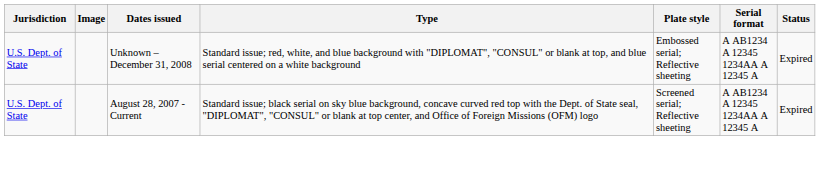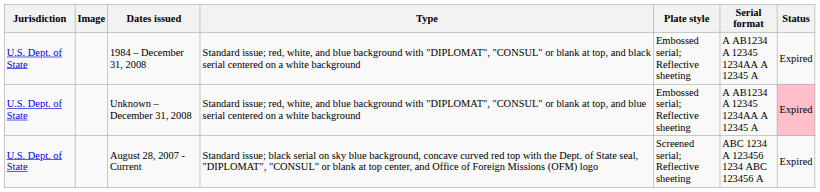 <table class=wikitable>
 <tr>
 <th>Jurisdiction</th>
 <th>Image</th>
 <th>Dates issued</th>
 <th>Type</th>
 <th>Plate style</th>
 <th>Serial format</th>
 <th>Status</th>
 </tr>
 <tr>
 <td><a href='#'>U.S. Dept. of State</a></td>
 <td></td>
-<td>Unknown – December 31, 2008</td>
-<td>Standard issue; red, white, and blue background with "DIPLOMAT", "CONSUL" or blank at top, and blue serial centered on a white background</td>
+<td>1984 – December 31, 2008</td>
+<td>Standard issue; red, white, and blue background with "DIPLOMAT", "CONSUL" or blank at top, and black serial centered on a white background</td>
 <td>Embossed serial;<br>Reflective sheeting</td>
 <td>A AB1234<br>A 12345<br>1234AA A<br>12345 A</td>
 <td>Expired</td>
 </tr>
 <tr>
 <td><a href='#'>U.S. Dept. of State</a></td>
 <td></td>
+<td>Unknown – December 31, 2008</td>
+<td>Standard issue; red, white, and blue background with "DIPLOMAT", "CONSUL" or blank at top, and blue serial centered on a white background</td>
+<td>Embossed serial;<br>Reflective sheeting</td>
+<td>A AB1234<br>A 12345<br>1234AA A<br>12345 A</td>
+<td style="background: pink;">Expired</td>
+</tr>
+<tr>
+<td><a href='#'>U.S. Dept. of State</a></td>
+<td></td>
 <td>August 28, 2007 - Current</td>
 <td>Standard issue; black serial on sky blue background, concave curved red top with the Dept. of State seal, "DIPLOMAT", "CONSUL" or blank at top center, and Office of Foreign Missions (OFM) logo</td>
 <td>Screened serial;<br>Reflective sheeting</td>
-<td>A AB1234<br>A 12345<br>1234AA A<br>12345 A</td>
+<td>ABC 1234<br>A 123456<br>1234 ABC<br>123456 A</td>
 <td>Expired</td>
 </tr>
 </table>
